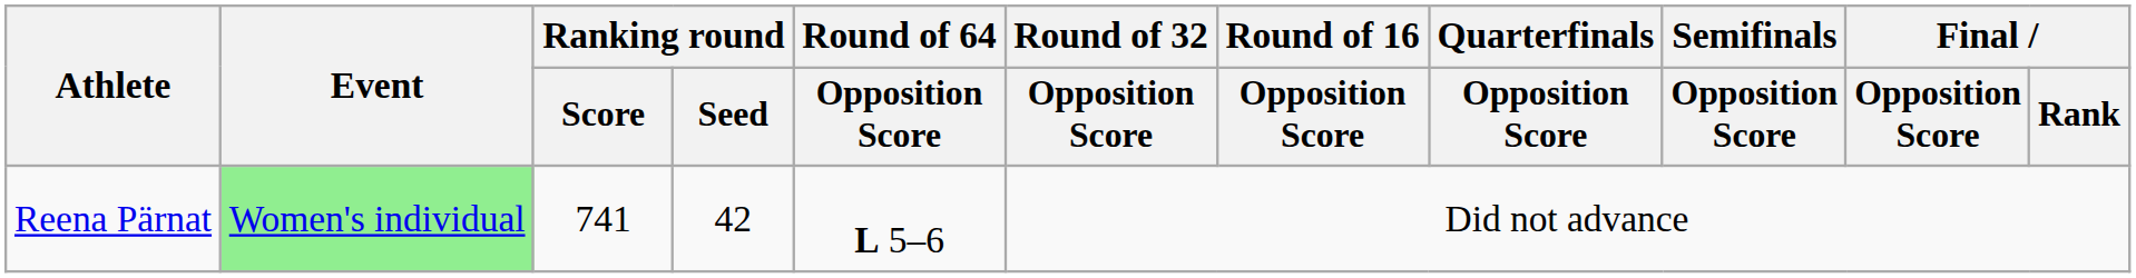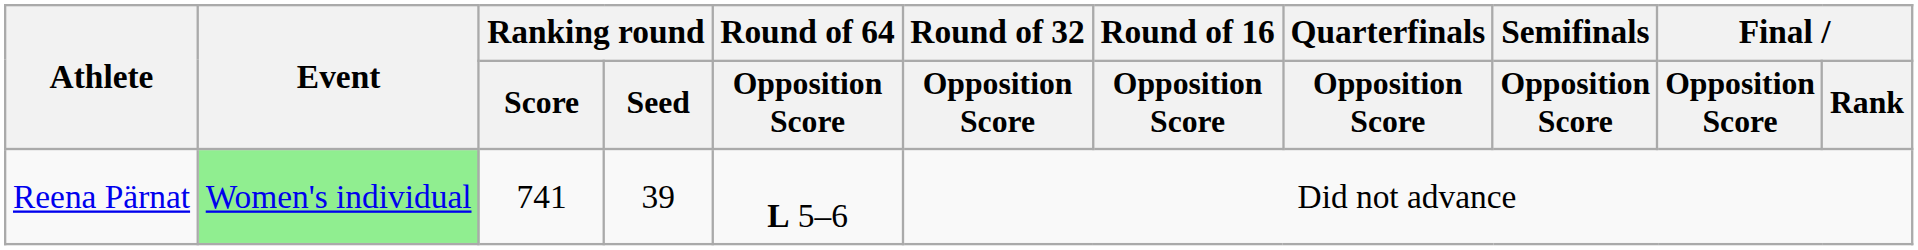 <table class="wikitable" style="font-size:90%; text-align:center">
 <tr>
 <th rowspan=2>Athlete</th>
 <th rowspan=2>Event</th>
 <th colspan="2">Ranking round</th>
 <th>Round of 64</th>
 <th>Round of 32</th>
 <th>Round of 16</th>
 <th>Quarterfinals</th>
 <th>Semifinals</th>
 <th colspan="2">Final / </th>
 </tr>
 <tr style="font-size:95%">
 <th>Score</th>
 <th>Seed</th>
 <th>Opposition<br>Score</th>
 <th>Opposition<br>Score</th>
 <th>Opposition<br>Score</th>
 <th>Opposition<br>Score</th>
 <th>Opposition<br>Score</th>
 <th>Opposition<br>Score</th>
 <th>Rank</th>
 </tr>
 <tr align=center>
 <td align=left><a href='#'>Reena Pärnat</a></td>
 <td align=left style="background: lightgreen;"><a href='#'>Women's individual</a></td>
 <td>741</td>
-<td>42</td>
+<td>39</td>
 <td><br><strong>L</strong> 5–6</td>
 <td colspan=6>Did not advance</td>
 </tr>
 </table>
